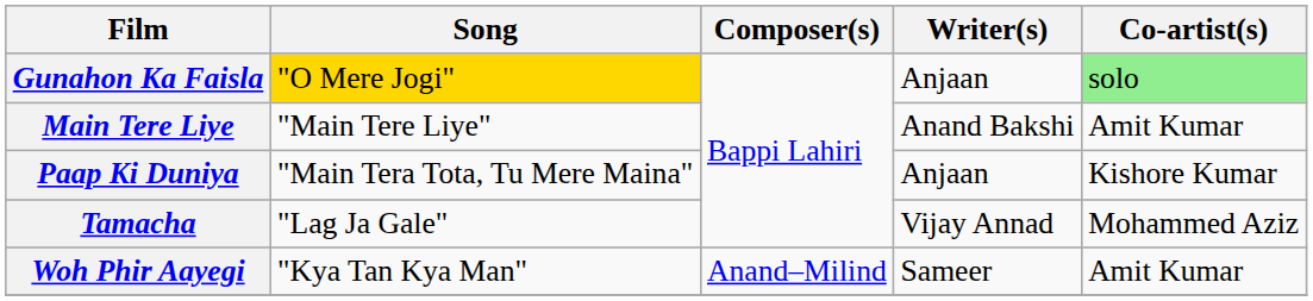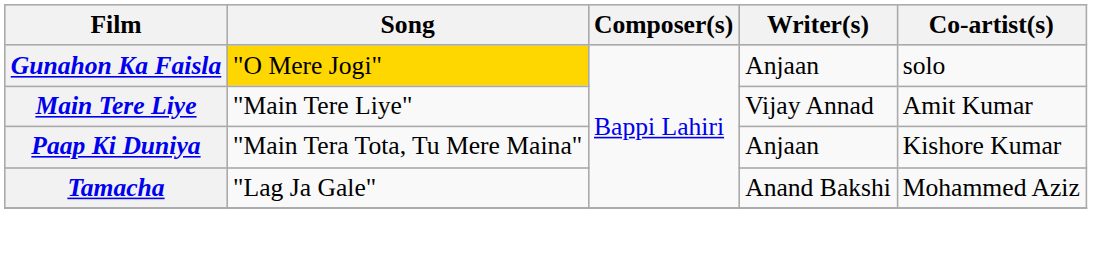 <table class="wikitable sortable">
 <tr>
 <th>Film</th>
 <th>Song</th>
 <th>Composer(s)</th>
 <th>Writer(s)</th>
 <th>Co-artist(s)</th>
 </tr>
 <tr>
 <th><em><a href='#'>Gunahon Ka Faisla</a></em></th>
 <td style="background: gold;">"O Mere Jogi"</td>
 <td rowspan=4><a href='#'>Bappi Lahiri</a></td>
 <td>Anjaan</td>
-<td style="background: lightgreen;">solo</td>
+<td>solo</td>
 </tr>
 <tr>
 <th><em><a href='#'>Main Tere Liye</a></em></th>
 <td>"Main Tere Liye"</td>
-<td>Anand Bakshi</td>
+<td>Vijay Annad</td>
 <td>Amit Kumar</td>
 </tr>
 <tr>
 <th><em><a href='#'>Paap Ki Duniya</a></em></th>
 <td>"Main Tera Tota,  Tu Mere Maina"</td>
 <td>Anjaan</td>
 <td>Kishore Kumar</td>
 </tr>
 <tr>
 <th><em><a href='#'>Tamacha</a></em></th>
 <td>"Lag Ja Gale"</td>
-<td>Vijay Annad</td>
+<td>Anand Bakshi</td>
 <td>Mohammed Aziz</td>
-</tr>
-<tr>
-<th><em><a href='#'>Woh Phir Aayegi</a></em></th>
-<td>"Kya Tan Kya Man"</td>
-<td><a href='#'>Anand–Milind</a></td>
-<td>Sameer</td>
-<td>Amit Kumar</td>
 </tr>
 <tr>
 </tr>
 </table>
